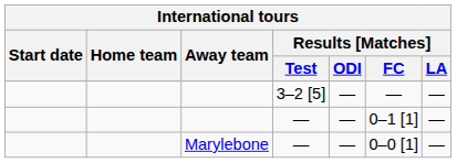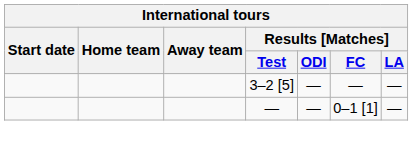 <table class="wikitable">
 <tr>
 <th colspan="7">International tours</th>
 </tr>
 <tr>
 <th rowspan="2">Start date</th>
 <th rowspan="2">Home team</th>
 <th rowspan="2">Away team</th>
 <th colspan="4">Results [Matches]</th>
 </tr>
 <tr>
 <th><a href='#'>Test</a></th>
 <th><a href='#'>ODI</a></th>
 <th><a href='#'>FC</a></th>
 <th><a href='#'>LA</a></th>
 </tr>
 <tr>
 <td><a href='#'></a></td>
 <td></td>
 <td></td>
 <td>3–2 [5]</td>
 <td ; style="text-align:center">—</td>
 <td ; style="text-align:center">—</td>
 <td ; style="text-align:center">—</td>
 </tr>
 <tr>
 <td><a href='#'></a></td>
 <td></td>
 <td></td>
 <td ; style="text-align:center">—</td>
 <td ; style="text-align:center">—</td>
 <td>0–1 [1]</td>
 <td ; style="text-align:center">—</td>
 </tr>
-<tr>
-<td><a href='#'></a></td>
-<td></td>
-<td><a href='#'>Marylebone</a></td>
-<td ; style="text-align:center">—</td>
-<td ; style="text-align:center">—</td>
-<td>0–0 [1]</td>
-<td ; style="text-align:center">—</td>
-</tr>
 </table>
